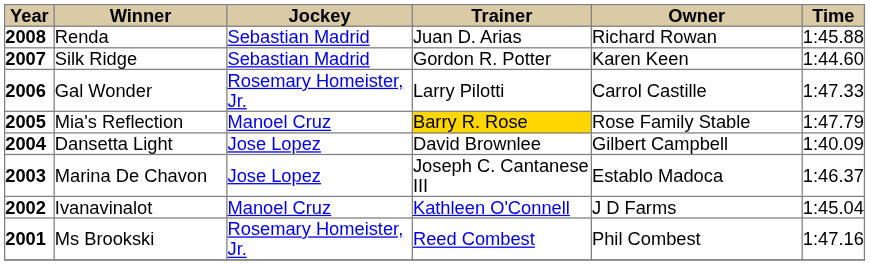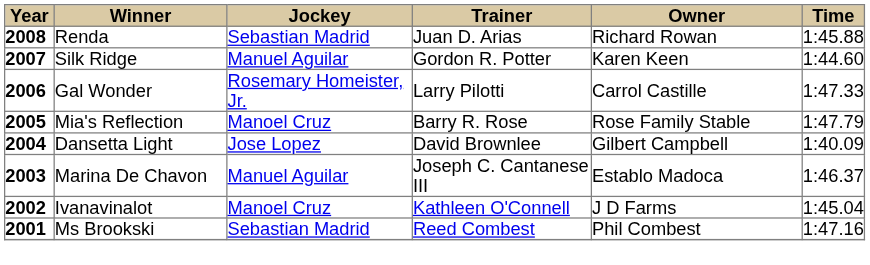 <table class = "sortable" | border="1" cellpadding="0" style="border-collapse: collapse; font-size:90%">
 <tr bgcolor="#DACAA5" align="center">
 <td width="38px"><strong>Year</strong><br></td>
 <td width="135px"><strong>Winner</strong><br></td>
 <td width="145px"><strong>Jockey</strong><br></td>
 <td width="140px"><strong>Trainer</strong><br></td>
 <td width="165px"><strong>Owner</strong><br></td>
 <td><strong>Time</strong><br></td>
 </tr>
 <tr>
 <td><strong>2008</strong></td>
 <td>Renda</td>
 <td><a href='#'>Sebastian Madrid</a></td>
 <td>Juan D. Arias</td>
 <td>Richard Rowan</td>
 <td>1:45.88</td>
 </tr>
 <tr>
 <td><strong>2007</strong></td>
 <td>Silk Ridge</td>
-<td><a href='#'>Sebastian Madrid</a></td>
+<td><a href='#'>Manuel Aguilar</a></td>
 <td>Gordon R. Potter</td>
 <td>Karen Keen</td>
 <td>1:44.60</td>
 </tr>
 <tr>
 <td><strong>2006</strong></td>
 <td>Gal Wonder</td>
 <td><a href='#'>Rosemary Homeister, Jr.</a></td>
 <td>Larry Pilotti</td>
 <td>Carrol Castille</td>
 <td>1:47.33</td>
 </tr>
 <tr>
 <td><strong>2005</strong></td>
 <td>Mia's Reflection</td>
 <td><a href='#'>Manoel Cruz</a></td>
-<td style="background: gold;">Barry R. Rose</td>
+<td>Barry R. Rose</td>
 <td>Rose Family Stable</td>
 <td>1:47.79</td>
 </tr>
 <tr>
 <td><strong>2004</strong></td>
 <td>Dansetta Light</td>
 <td><a href='#'>Jose Lopez</a></td>
 <td>David Brownlee</td>
 <td>Gilbert Campbell</td>
 <td>1:40.09</td>
 </tr>
 <tr>
 <td><strong>2003</strong></td>
 <td>Marina De Chavon</td>
-<td><a href='#'>Jose Lopez</a></td>
+<td><a href='#'>Manuel Aguilar</a></td>
 <td>Joseph C. Cantanese III</td>
 <td>Establo Madoca</td>
 <td>1:46.37</td>
 </tr>
 <tr>
 <td><strong>2002</strong></td>
 <td>Ivanavinalot</td>
 <td><a href='#'>Manoel Cruz</a></td>
 <td><a href='#'>Kathleen O'Connell</a></td>
 <td>J D Farms</td>
 <td>1:45.04</td>
 </tr>
 <tr>
 <td><strong>2001</strong></td>
 <td>Ms Brookski</td>
-<td><a href='#'>Rosemary Homeister, Jr.</a></td>
+<td><a href='#'>Sebastian Madrid</a></td>
 <td><a href='#'>Reed Combest</a></td>
 <td>Phil Combest</td>
 <td>1:47.16</td>
 </tr>
 <tr>
 </tr>
 </table>
